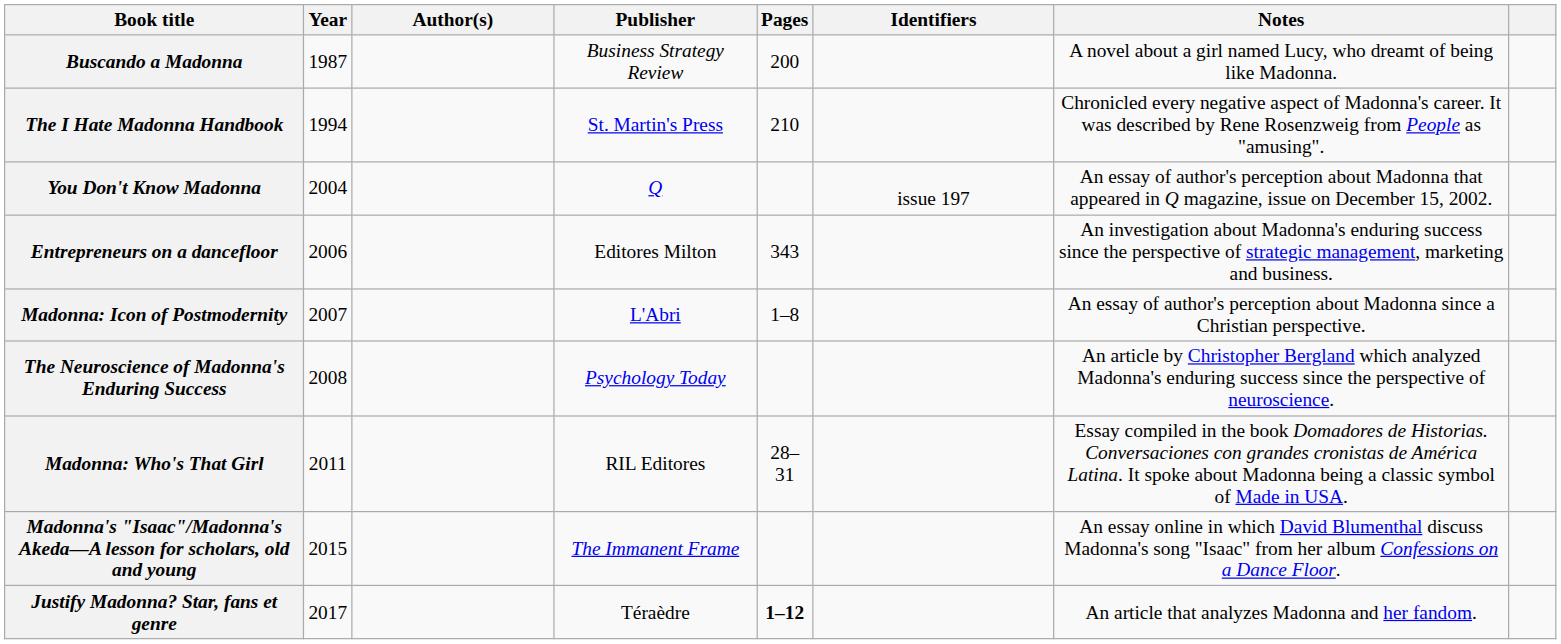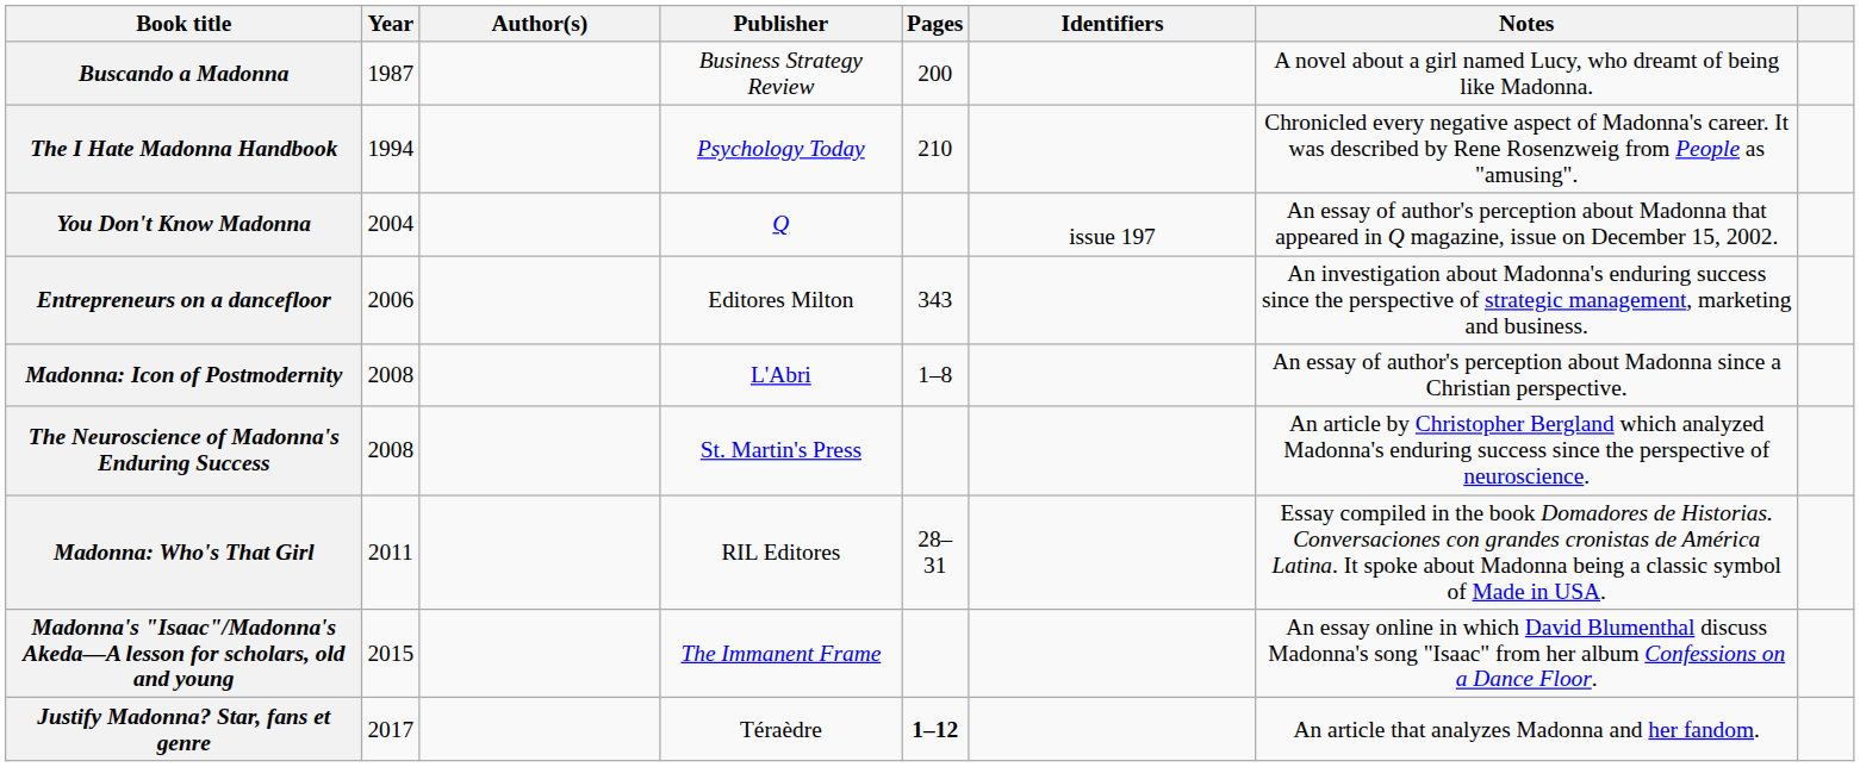 <table class="wikitable sortable plainrowheaders"  style="text-align:center;">
 <tr>
 <th scope="col" style="width:15em;">Book title</th>
 <th scope="col" style="width:2em;">Year</th>
 <th scope="col" style="width:10em;">Author(s)</th>
 <th scope="col" style="width:10em;">Publisher</th>
 <th scope="col" style="width:2em;">Pages</th>
 <th scope="col" style="width:12em;" class="unsortable">Identifiers</th>
 <th scope="col" style="width:23em;" class="unsortable">Notes</th>
 <th scope="col" style="width:2em;" class="unsortable"></th>
 </tr>
 <tr>
 <th scope="row"><em>Buscando a Madonna</em></th>
 <td>1987</td>
 <td></td>
 <td scope="row"><em>Business Strategy Review</em></td>
 <td>200</td>
 <td></td>
 <td>A novel about a girl named Lucy, who dreamt of being like Madonna.</td>
 <td></td>
 </tr>
 <tr>
 <th scope="row"><em>The I Hate Madonna Handbook</em></th>
 <td>1994</td>
 <td></td>
-<td><a href='#'>St. Martin's Press</a></td>
+<td scope="row"><em><a href='#'>Psychology Today</a></em></td>
 <td>210</td>
 <td></td>
 <td>Chronicled every negative aspect of Madonna's career. It was described by Rene Rosenzweig from <em><a href='#'>People</a></em> as "amusing".</td>
 <td></td>
 </tr>
 <tr>
 <th scope="row"><em>You Don't Know Madonna</em></th>
 <td>2004</td>
 <td></td>
 <td scope="row"><em><a href='#'>Q</a></em></td>
 <td></td>
 <td><br>issue 197</td>
 <td>An essay of author's perception about Madonna that appeared in <em>Q</em> magazine, issue on December 15, 2002.</td>
 <td></td>
 </tr>
 <tr>
 <th scope="row"><em>Entrepreneurs on a dancefloor</em></th>
 <td>2006</td>
 <td></td>
 <td>Editores Milton</td>
 <td>343</td>
 <td></td>
 <td>An investigation about Madonna's enduring success since the perspective of <a href='#'>strategic management</a>, marketing and business.</td>
 <td></td>
 </tr>
 <tr>
 <th scope="row"><em>Madonna: Icon of Postmodernity</em></th>
-<td>2007</td>
+<td>2008</td>
 <td></td>
 <td scope="row"><a href='#'>L'Abri</a></td>
 <td>1–8</td>
 <td></td>
 <td>An essay of author's perception about Madonna since a Christian perspective.</td>
 <td></td>
 </tr>
 <tr>
 <th scope="row"><em>The Neuroscience of Madonna's Enduring Success</em></th>
 <td>2008</td>
 <td></td>
-<td scope="row"><em><a href='#'>Psychology Today</a></em></td>
+<td><a href='#'>St. Martin's Press</a></td>
 <td></td>
 <td></td>
 <td>An article by <a href='#'>Christopher Bergland</a> which analyzed Madonna's enduring success since the perspective of <a href='#'>neuroscience</a>.</td>
 <td></td>
 </tr>
 <tr>
 <th scope="row"><em>Madonna: Who's That Girl</em></th>
 <td>2011</td>
 <td></td>
 <td>RIL Editores</td>
 <td>28–31</td>
 <td><br></td>
 <td>Essay compiled in the book <em>Domadores de Historias. Conversaciones con grandes cronistas de América Latina</em>. It spoke about Madonna being a classic symbol of <a href='#'>Made in USA</a>.</td>
 <td></td>
 </tr>
 <tr>
 <th scope="row"><em>Madonna's "Isaac"/Madonna's Akeda—A lesson for scholars, old and young</em></th>
 <td>2015</td>
 <td></td>
 <td scope="row"><em><a href='#'>The Immanent Frame</a></em></td>
 <td></td>
 <td></td>
 <td>An essay online in which <a href='#'>David Blumenthal</a> discuss Madonna's song "Isaac" from her album <em><a href='#'>Confessions on a Dance Floor</a></em>.</td>
 <td></td>
 </tr>
 <tr>
 <th scope="row"><em>Justify Madonna? Star, fans et genre</em></th>
 <td>2017</td>
 <td></td>
 <td scope="row">Téraèdre </td>
 <td><strong>1–12</strong></td>
 <td></td>
 <td>An article that analyzes Madonna and <a href='#'>her fandom</a>.</td>
 <td></td>
 </tr>
 </table>
